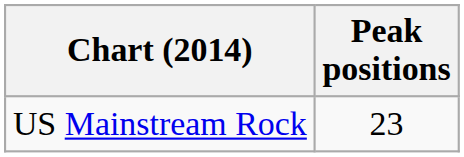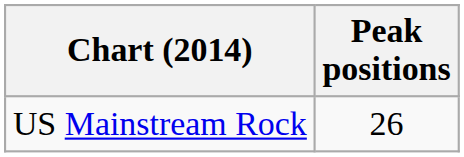 <table class="wikitable sortable plainrowheaders">
 <tr>
 <th scope="col">Chart (2014)</th>
 <th scope="col">Peak <br>positions</th>
 </tr>
 <tr>
 <td>US <a href='#'>Mainstream Rock</a></td>
-<td align="center">23</td>
+<td align="center">26</td>
 </tr>
 </table>
